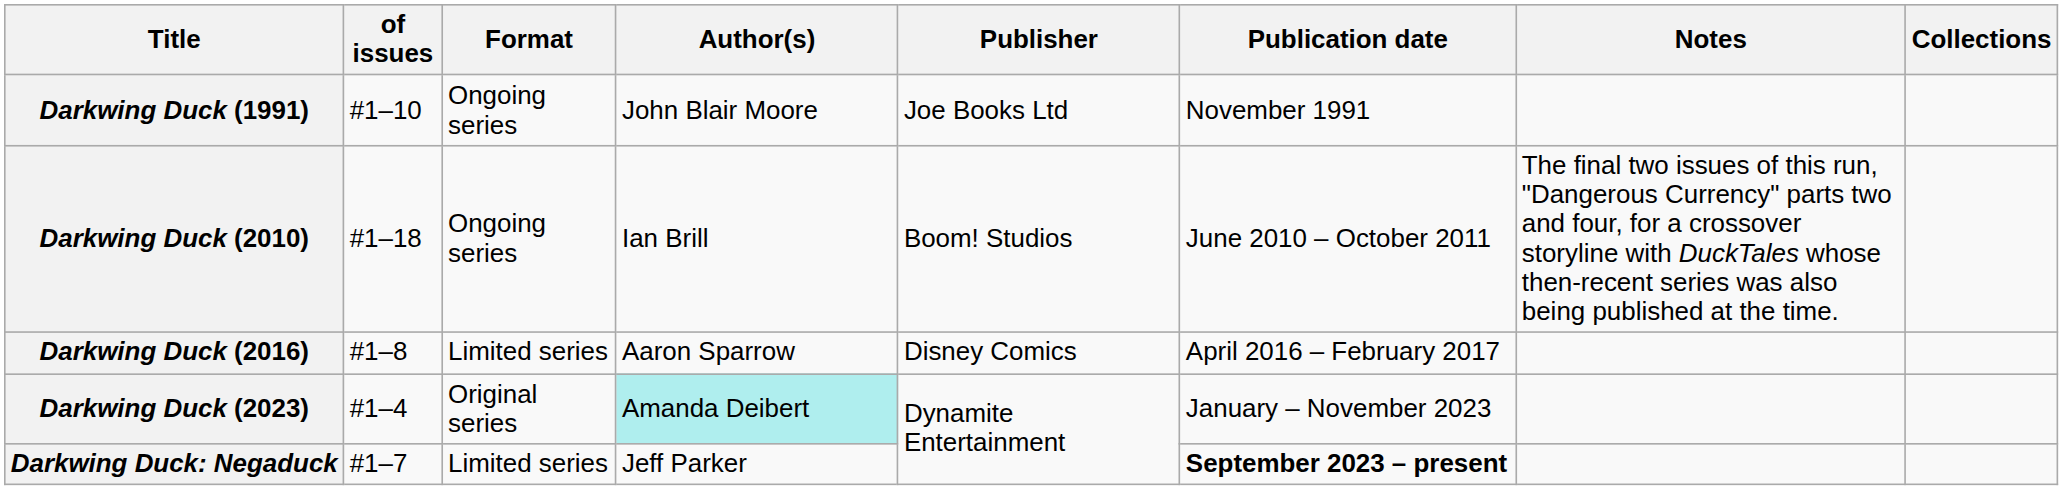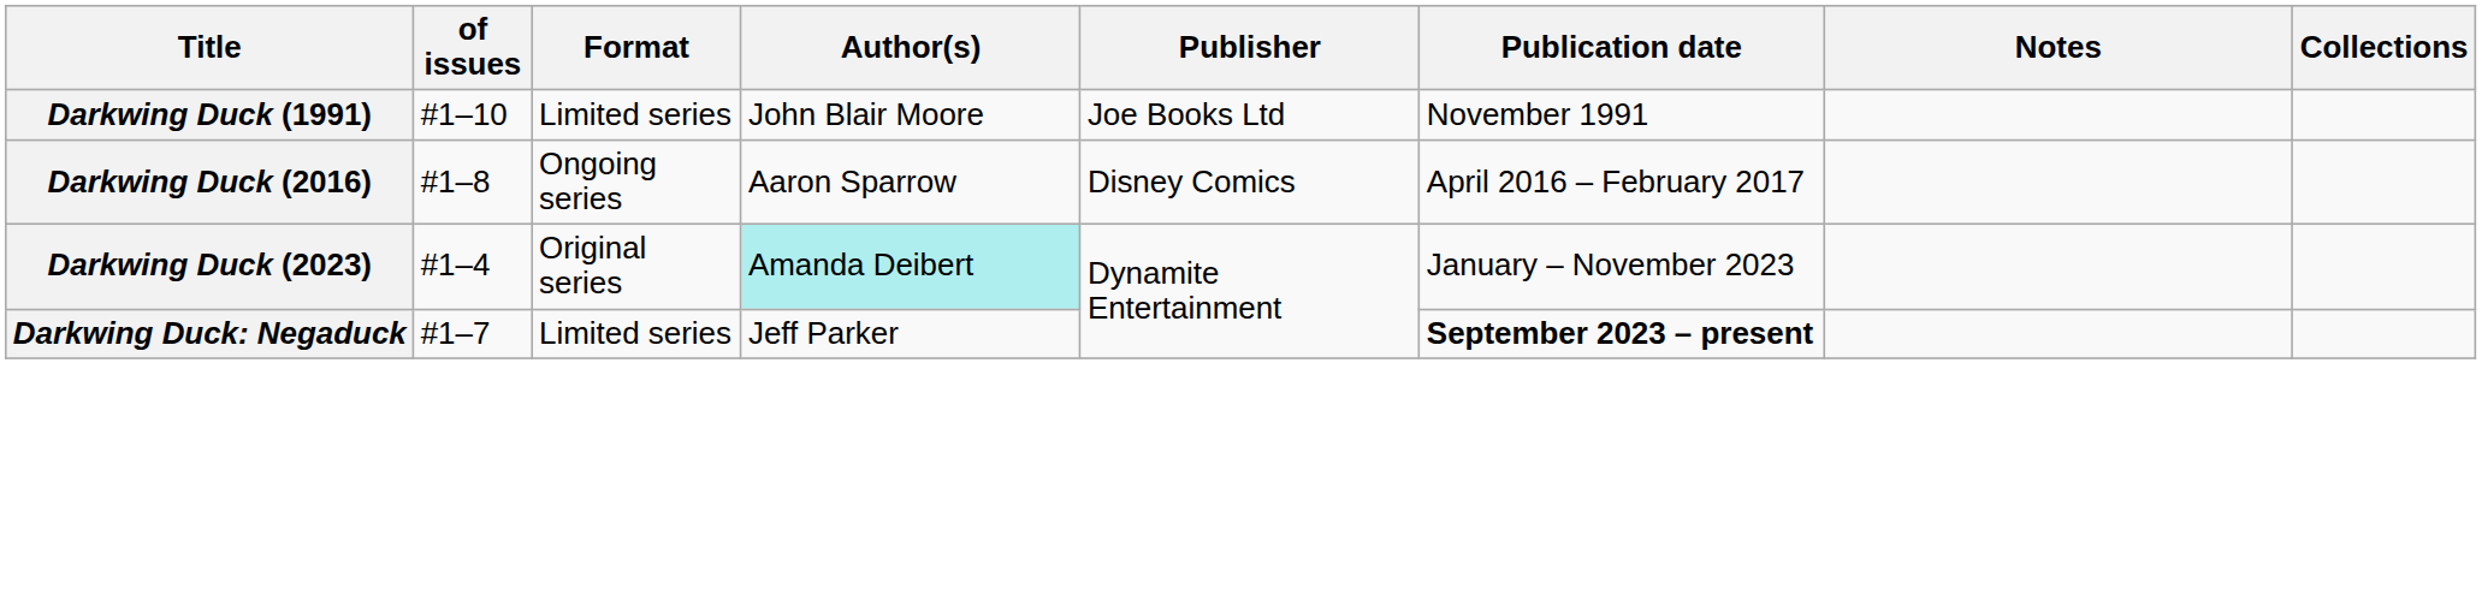 <table class="wikitable">
 <tr>
 <th>Title</th>
 <th style="width:40pt"> of issues</th>
 <th style="width:75pt">Format</th>
 <th style="width:125pt">Author(s)</th>
 <th style="width:125pt">Publisher</th>
 <th style="width:150pt">Publication date</th>
 <th style="width:175pt">Notes</th>
 <th>Collections</th>
 </tr>
 <tr>
 <th><em>Darkwing Duck</em> (1991)</th>
 <td>#1–10</td>
-<td>Ongoing series</td>
+<td>Limited series</td>
 <td>John Blair Moore</td>
 <td>Joe Books Ltd</td>
 <td>November 1991</td>
 <td></td>
 <td></td>
 </tr>
 <tr>
-<th><em>Darkwing Duck</em> (2010)</th>
-<td>#1–18</td>
-<td>Ongoing series</td>
-<td>Ian Brill</td>
-<td>Boom! Studios</td>
-<td>June 2010 – October 2011</td>
-<td>The final two issues of this run, "Dangerous Currency" parts two and four, for a crossover storyline with <em>DuckTales</em> whose then-recent series was also being published at the time.</td>
-<td></td>
-</tr>
-<tr>
 <th><em>Darkwing Duck</em> (2016)</th>
 <td>#1–8</td>
-<td>Limited series</td>
+<td>Ongoing series</td>
 <td>Aaron Sparrow</td>
 <td>Disney Comics</td>
 <td>April 2016 – February 2017</td>
 <td></td>
 <td></td>
 </tr>
 <tr>
 <th><em>Darkwing Duck</em> (2023)</th>
 <td>#1–4</td>
 <td>Original series</td>
 <td style="background: paleturquoise;">Amanda Deibert</td>
 <td rowspan="2">Dynamite Entertainment</td>
 <td>January – November 2023</td>
 <td></td>
 <td></td>
 </tr>
 <tr>
 <th><em>Darkwing Duck: Negaduck</em></th>
 <td>#1–7</td>
 <td>Limited series</td>
 <td>Jeff Parker</td>
 <td><strong>September 2023 – present</strong></td>
 <td></td>
 <td></td>
 </tr>
 </table>
